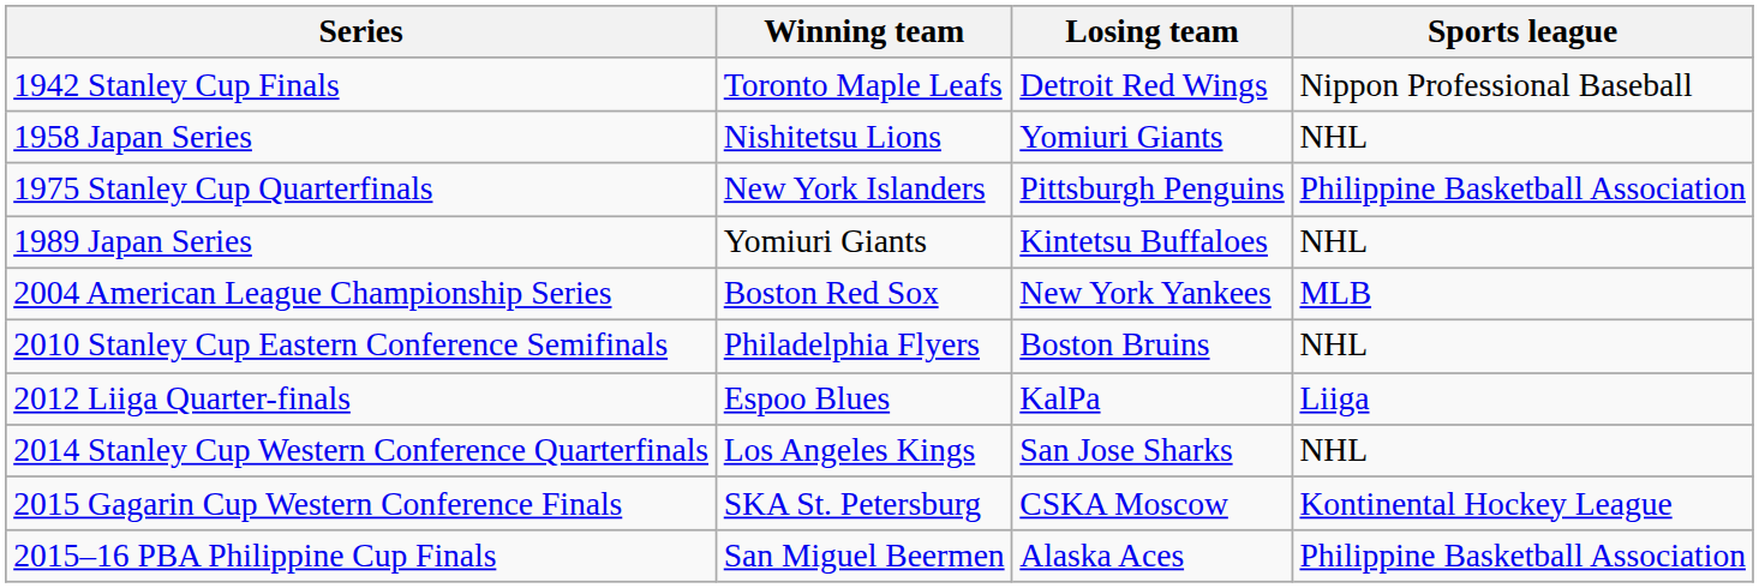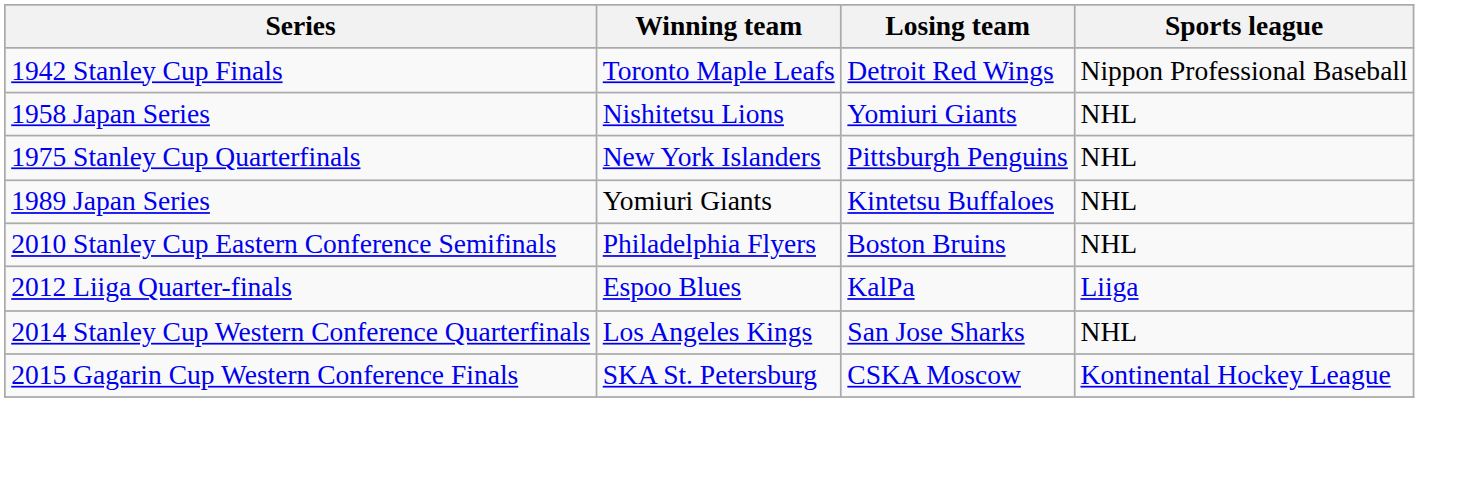 <table class="wikitable">
 <tr>
 <th>Series</th>
 <th>Winning team</th>
 <th>Losing team</th>
 <th>Sports league</th>
 </tr>
 <tr>
 <td><a href='#'>1942 Stanley Cup Finals</a></td>
 <td><a href='#'>Toronto Maple Leafs</a></td>
 <td><a href='#'>Detroit Red Wings</a></td>
 <td>Nippon Professional Baseball</td>
 </tr>
 <tr>
 <td><a href='#'>1958 Japan Series</a></td>
 <td><a href='#'>Nishitetsu Lions</a></td>
 <td><a href='#'>Yomiuri Giants</a></td>
 <td>NHL</td>
 </tr>
 <tr>
 <td><a href='#'>1975 Stanley Cup Quarterfinals</a></td>
 <td><a href='#'>New York Islanders</a></td>
 <td><a href='#'>Pittsburgh Penguins</a></td>
-<td><a href='#'>Philippine Basketball Association</a></td>
+<td>NHL</td>
 </tr>
 <tr>
 <td><a href='#'>1989 Japan Series</a></td>
 <td>Yomiuri Giants</td>
 <td><a href='#'>Kintetsu Buffaloes</a></td>
 <td>NHL</td>
-</tr>
-<tr>
-<td><a href='#'>2004 American League Championship Series</a></td>
-<td><a href='#'>Boston Red Sox</a></td>
-<td><a href='#'>New York Yankees</a></td>
-<td><a href='#'>MLB</a></td>
 </tr>
 <tr>
 <td><a href='#'>2010 Stanley Cup Eastern Conference Semifinals</a></td>
 <td><a href='#'>Philadelphia Flyers</a></td>
 <td><a href='#'>Boston Bruins</a></td>
 <td>NHL</td>
 </tr>
 <tr>
 <td><a href='#'>2012 Liiga Quarter-finals</a></td>
 <td><a href='#'>Espoo Blues</a></td>
 <td><a href='#'>KalPa</a></td>
 <td><a href='#'>Liiga</a></td>
 </tr>
 <tr>
 <td><a href='#'>2014 Stanley Cup Western Conference Quarterfinals</a></td>
 <td><a href='#'>Los Angeles Kings</a></td>
 <td><a href='#'>San Jose Sharks</a></td>
 <td>NHL</td>
 </tr>
 <tr>
 <td><a href='#'>2015 Gagarin Cup Western Conference Finals</a></td>
 <td><a href='#'>SKA St. Petersburg</a></td>
 <td><a href='#'>CSKA Moscow</a></td>
 <td><a href='#'>Kontinental Hockey League</a></td>
 </tr>
-<tr>
-<td><a href='#'>2015–16 PBA Philippine Cup Finals</a></td>
-<td><a href='#'>San Miguel Beermen</a></td>
-<td><a href='#'>Alaska Aces</a></td>
-<td><a href='#'>Philippine Basketball Association</a></td>
-</tr>
 </table>
